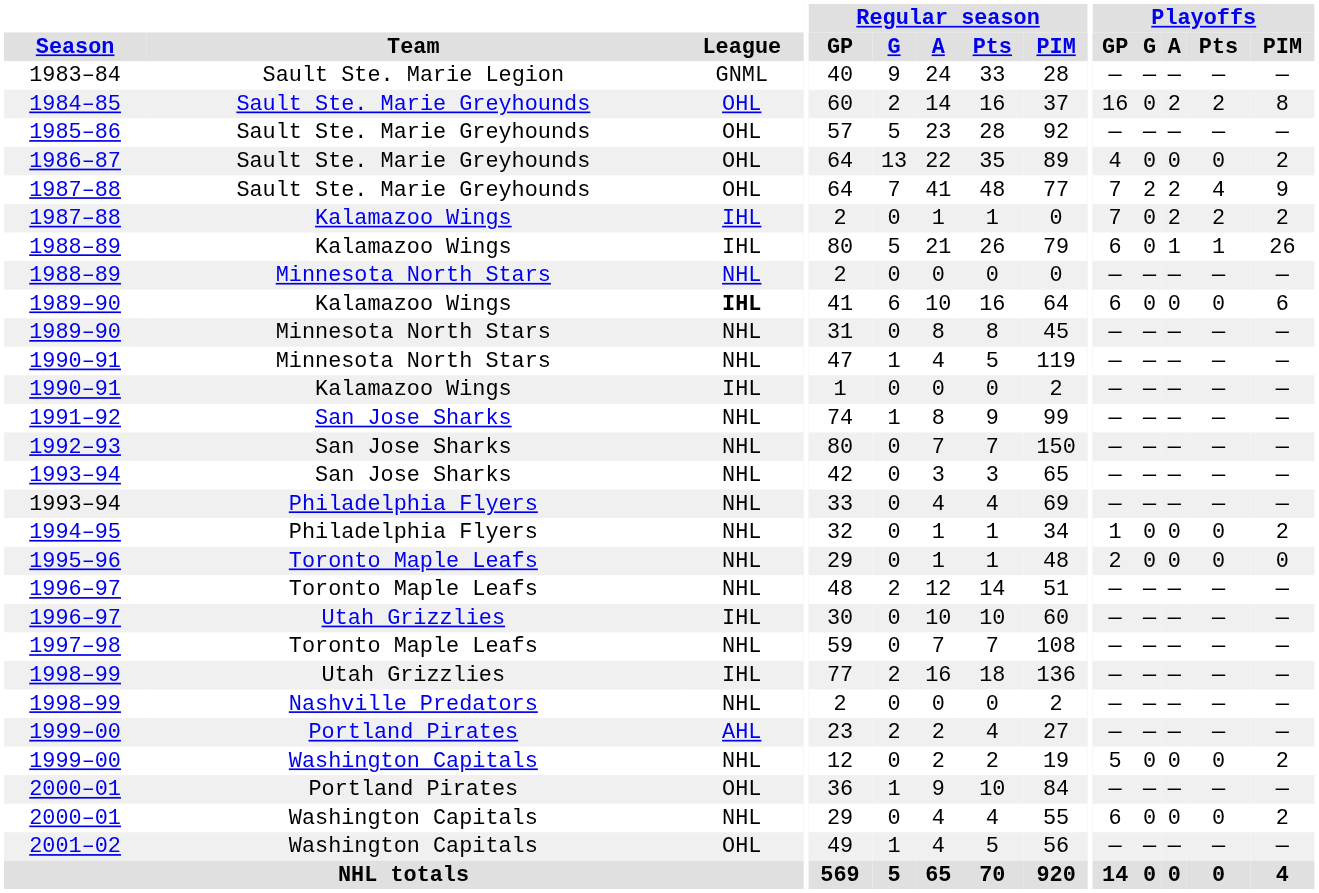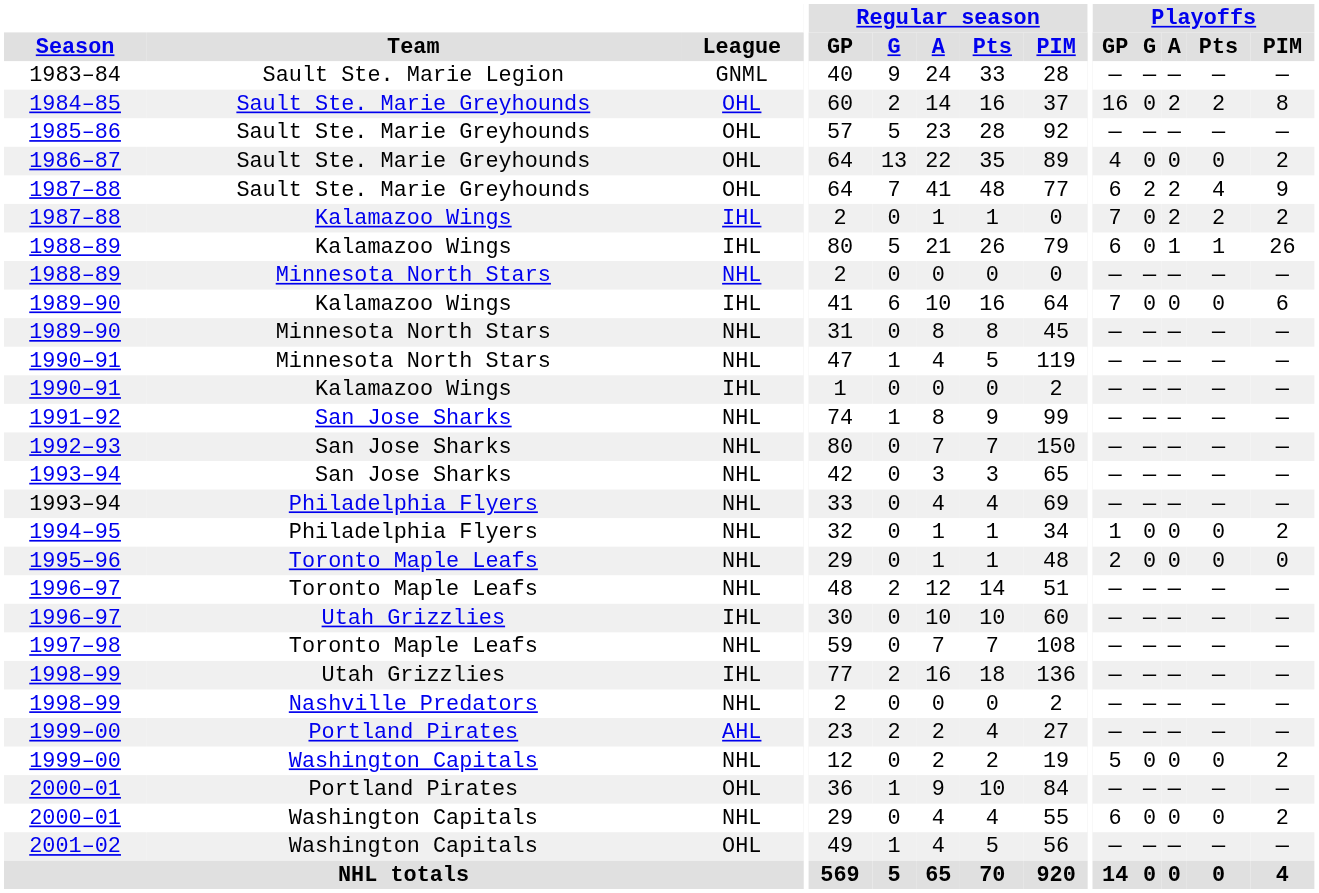 <table border="0" cellpadding="1" cellspacing="0" style="text-align:center; width:60em">
 <tr bgcolor="#e0e0e0">
 <th colspan="3" bgcolor="#ffffff"></th>
 <th rowspan="100" bgcolor="#ffffff"></th>
 <th colspan="5"><a href='#'>Regular season</a></th>
 <th rowspan="100" bgcolor="#ffffff"></th>
 <th colspan="5"><a href='#'>Playoffs</a></th>
 </tr>
 <tr bgcolor="#e0e0e0">
 <th><a href='#'>Season</a></th>
 <th>Team</th>
 <th>League</th>
 <th>GP</th>
 <th><a href='#'>G</a></th>
 <th><a href='#'>A</a></th>
 <th><a href='#'>Pts</a></th>
 <th><a href='#'>PIM</a></th>
 <th>GP</th>
 <th>G</th>
 <th>A</th>
 <th>Pts</th>
 <th>PIM</th>
 </tr>
 <tr>
 <td>1983–84</td>
 <td>Sault Ste. Marie Legion</td>
 <td>GNML</td>
 <td>40</td>
 <td>9</td>
 <td>24</td>
 <td>33</td>
 <td>28</td>
 <td>—</td>
 <td>—</td>
 <td>—</td>
 <td>—</td>
 <td>—</td>
 </tr>
 <tr bgcolor="#f0f0f0">
 <td><a href='#'>1984–85</a></td>
 <td><a href='#'>Sault Ste. Marie Greyhounds</a></td>
 <td><a href='#'>OHL</a></td>
 <td>60</td>
 <td>2</td>
 <td>14</td>
 <td>16</td>
 <td>37</td>
 <td>16</td>
 <td>0</td>
 <td>2</td>
 <td>2</td>
 <td>8</td>
 </tr>
 <tr>
 <td><a href='#'>1985–86</a></td>
 <td>Sault Ste. Marie Greyhounds</td>
 <td>OHL</td>
 <td>57</td>
 <td>5</td>
 <td>23</td>
 <td>28</td>
 <td>92</td>
 <td>—</td>
 <td>—</td>
 <td>—</td>
 <td>—</td>
 <td>—</td>
 </tr>
 <tr bgcolor="#f0f0f0">
 <td><a href='#'>1986–87</a></td>
 <td>Sault Ste. Marie Greyhounds</td>
 <td>OHL</td>
 <td>64</td>
 <td>13</td>
 <td>22</td>
 <td>35</td>
 <td>89</td>
 <td>4</td>
 <td>0</td>
 <td>0</td>
 <td>0</td>
 <td>2</td>
 </tr>
 <tr>
 <td><a href='#'>1987–88</a></td>
 <td>Sault Ste. Marie Greyhounds</td>
 <td>OHL</td>
 <td>64</td>
 <td>7</td>
 <td>41</td>
 <td>48</td>
 <td>77</td>
-<td>7</td>
+<td>6</td>
 <td>2</td>
 <td>2</td>
 <td>4</td>
 <td>9</td>
 </tr>
 <tr bgcolor="#f0f0f0">
 <td><a href='#'>1987–88</a></td>
 <td><a href='#'>Kalamazoo Wings</a></td>
 <td><a href='#'>IHL</a></td>
 <td>2</td>
 <td>0</td>
 <td>1</td>
 <td>1</td>
 <td>0</td>
 <td>7</td>
 <td>0</td>
 <td>2</td>
 <td>2</td>
 <td>2</td>
 </tr>
 <tr>
 <td><a href='#'>1988–89</a></td>
 <td>Kalamazoo Wings</td>
 <td>IHL</td>
 <td>80</td>
 <td>5</td>
 <td>21</td>
 <td>26</td>
 <td>79</td>
 <td>6</td>
 <td>0</td>
 <td>1</td>
 <td>1</td>
 <td>26</td>
 </tr>
 <tr bgcolor="#f0f0f0">
 <td><a href='#'>1988–89</a></td>
 <td><a href='#'>Minnesota North Stars</a></td>
 <td><a href='#'>NHL</a></td>
 <td>2</td>
 <td>0</td>
 <td>0</td>
 <td>0</td>
 <td>0</td>
 <td>—</td>
 <td>—</td>
 <td>—</td>
 <td>—</td>
 <td>—</td>
 </tr>
 <tr>
 <td><a href='#'>1989–90</a></td>
 <td>Kalamazoo Wings</td>
-<td><strong>IHL</strong></td>
+<td>IHL</td>
 <td>41</td>
 <td>6</td>
 <td>10</td>
 <td>16</td>
 <td>64</td>
-<td>6</td>
+<td>7</td>
 <td>0</td>
 <td>0</td>
 <td>0</td>
 <td>6</td>
 </tr>
 <tr bgcolor="#f0f0f0">
 <td><a href='#'>1989–90</a></td>
 <td>Minnesota North Stars</td>
 <td>NHL</td>
 <td>31</td>
 <td>0</td>
 <td>8</td>
 <td>8</td>
 <td>45</td>
 <td>—</td>
 <td>—</td>
 <td>—</td>
 <td>—</td>
 <td>—</td>
 </tr>
 <tr>
 <td><a href='#'>1990–91</a></td>
 <td>Minnesota North Stars</td>
 <td>NHL</td>
 <td>47</td>
 <td>1</td>
 <td>4</td>
 <td>5</td>
 <td>119</td>
 <td>—</td>
 <td>—</td>
 <td>—</td>
 <td>—</td>
 <td>—</td>
 </tr>
 <tr bgcolor="#f0f0f0">
 <td><a href='#'>1990–91</a></td>
 <td>Kalamazoo Wings</td>
 <td>IHL</td>
 <td>1</td>
 <td>0</td>
 <td>0</td>
 <td>0</td>
 <td>2</td>
 <td>—</td>
 <td>—</td>
 <td>—</td>
 <td>—</td>
 <td>—</td>
 </tr>
 <tr>
 <td><a href='#'>1991–92</a></td>
 <td><a href='#'>San Jose Sharks</a></td>
 <td>NHL</td>
 <td>74</td>
 <td>1</td>
 <td>8</td>
 <td>9</td>
 <td>99</td>
 <td>—</td>
 <td>—</td>
 <td>—</td>
 <td>—</td>
 <td>—</td>
 </tr>
 <tr bgcolor="#f0f0f0">
 <td><a href='#'>1992–93</a></td>
 <td>San Jose Sharks</td>
 <td>NHL</td>
 <td>80</td>
 <td>0</td>
 <td>7</td>
 <td>7</td>
 <td>150</td>
 <td>—</td>
 <td>—</td>
 <td>—</td>
 <td>—</td>
 <td>—</td>
 </tr>
 <tr>
 <td><a href='#'>1993–94</a></td>
 <td>San Jose Sharks</td>
 <td>NHL</td>
 <td>42</td>
 <td>0</td>
 <td>3</td>
 <td>3</td>
 <td>65</td>
 <td>—</td>
 <td>—</td>
 <td>—</td>
 <td>—</td>
 <td>—</td>
 </tr>
 <tr bgcolor="#f0f0f0">
 <td>1993–94</td>
 <td><a href='#'>Philadelphia Flyers</a></td>
 <td>NHL</td>
 <td>33</td>
 <td>0</td>
 <td>4</td>
 <td>4</td>
 <td>69</td>
 <td>—</td>
 <td>—</td>
 <td>—</td>
 <td>—</td>
 <td>—</td>
 </tr>
 <tr>
 <td><a href='#'>1994–95</a></td>
 <td>Philadelphia Flyers</td>
 <td>NHL</td>
 <td>32</td>
 <td>0</td>
 <td>1</td>
 <td>1</td>
 <td>34</td>
 <td>1</td>
 <td>0</td>
 <td>0</td>
 <td>0</td>
 <td>2</td>
 </tr>
 <tr bgcolor="#f0f0f0">
 <td><a href='#'>1995–96</a></td>
 <td><a href='#'>Toronto Maple Leafs</a></td>
 <td>NHL</td>
 <td>29</td>
 <td>0</td>
 <td>1</td>
 <td>1</td>
 <td>48</td>
 <td>2</td>
 <td>0</td>
 <td>0</td>
 <td>0</td>
 <td>0</td>
 </tr>
 <tr>
 <td><a href='#'>1996–97</a></td>
 <td>Toronto Maple Leafs</td>
 <td>NHL</td>
 <td>48</td>
 <td>2</td>
 <td>12</td>
 <td>14</td>
 <td>51</td>
 <td>—</td>
 <td>—</td>
 <td>—</td>
 <td>—</td>
 <td>—</td>
 </tr>
 <tr bgcolor="#f0f0f0">
 <td><a href='#'>1996–97</a></td>
 <td><a href='#'>Utah Grizzlies</a></td>
 <td>IHL</td>
 <td>30</td>
 <td>0</td>
 <td>10</td>
 <td>10</td>
 <td>60</td>
 <td>—</td>
 <td>—</td>
 <td>—</td>
 <td>—</td>
 <td>—</td>
 </tr>
 <tr>
 <td><a href='#'>1997–98</a></td>
 <td>Toronto Maple Leafs</td>
 <td>NHL</td>
 <td>59</td>
 <td>0</td>
 <td>7</td>
 <td>7</td>
 <td>108</td>
 <td>—</td>
 <td>—</td>
 <td>—</td>
 <td>—</td>
 <td>—</td>
 </tr>
 <tr bgcolor="#f0f0f0">
 <td><a href='#'>1998–99</a></td>
 <td>Utah Grizzlies</td>
 <td>IHL</td>
 <td>77</td>
 <td>2</td>
 <td>16</td>
 <td>18</td>
 <td>136</td>
 <td>—</td>
 <td>—</td>
 <td>—</td>
 <td>—</td>
 <td>—</td>
 </tr>
 <tr>
 <td><a href='#'>1998–99</a></td>
 <td><a href='#'>Nashville Predators</a></td>
 <td>NHL</td>
 <td>2</td>
 <td>0</td>
 <td>0</td>
 <td>0</td>
 <td>2</td>
 <td>—</td>
 <td>—</td>
 <td>—</td>
 <td>—</td>
 <td>—</td>
 </tr>
 <tr bgcolor="#f0f0f0">
 <td><a href='#'>1999–00</a></td>
 <td><a href='#'>Portland Pirates</a></td>
 <td><a href='#'>AHL</a></td>
 <td>23</td>
 <td>2</td>
 <td>2</td>
 <td>4</td>
 <td>27</td>
 <td>—</td>
 <td>—</td>
 <td>—</td>
 <td>—</td>
 <td>—</td>
 </tr>
 <tr>
 <td><a href='#'>1999–00</a></td>
 <td><a href='#'>Washington Capitals</a></td>
 <td>NHL</td>
 <td>12</td>
 <td>0</td>
 <td>2</td>
 <td>2</td>
 <td>19</td>
 <td>5</td>
 <td>0</td>
 <td>0</td>
 <td>0</td>
 <td>2</td>
 </tr>
 <tr bgcolor="#f0f0f0">
 <td><a href='#'>2000–01</a></td>
 <td>Portland Pirates</td>
 <td>OHL</td>
 <td>36</td>
 <td>1</td>
 <td>9</td>
 <td>10</td>
 <td>84</td>
 <td>—</td>
 <td>—</td>
 <td>—</td>
 <td>—</td>
 <td>—</td>
 </tr>
 <tr>
 <td><a href='#'>2000–01</a></td>
 <td>Washington Capitals</td>
 <td>NHL</td>
 <td>29</td>
 <td>0</td>
 <td>4</td>
 <td>4</td>
 <td>55</td>
 <td>6</td>
 <td>0</td>
 <td>0</td>
 <td>0</td>
 <td>2</td>
 </tr>
 <tr bgcolor="#f0f0f0">
 <td><a href='#'>2001–02</a></td>
 <td>Washington Capitals</td>
 <td>OHL</td>
 <td>49</td>
 <td>1</td>
 <td>4</td>
 <td>5</td>
 <td>56</td>
 <td>—</td>
 <td>—</td>
 <td>—</td>
 <td>—</td>
 <td>—</td>
 </tr>
 <tr bgcolor="#e0e0e0">
 <th colspan="3">NHL totals</th>
 <th>569</th>
 <th>5</th>
 <th>65</th>
 <th>70</th>
 <th>920</th>
 <th>14</th>
 <th>0</th>
 <th>0</th>
 <th>0</th>
 <th>4</th>
 </tr>
 </table>
